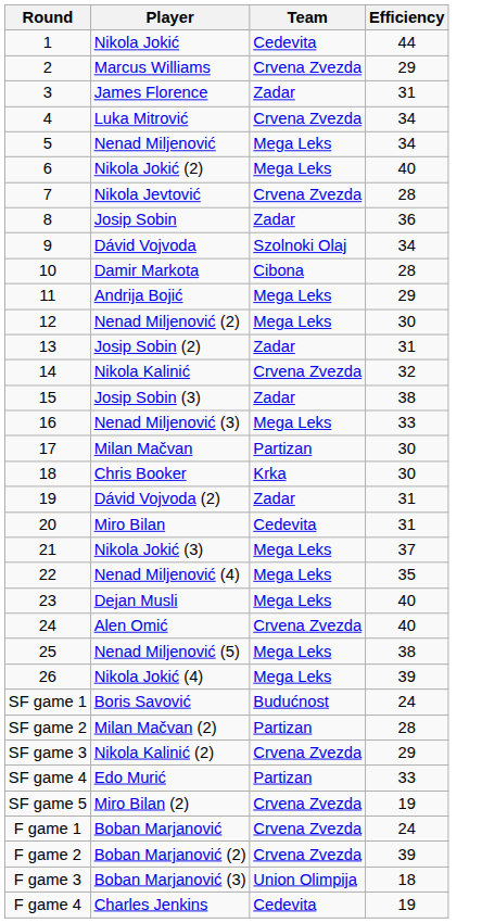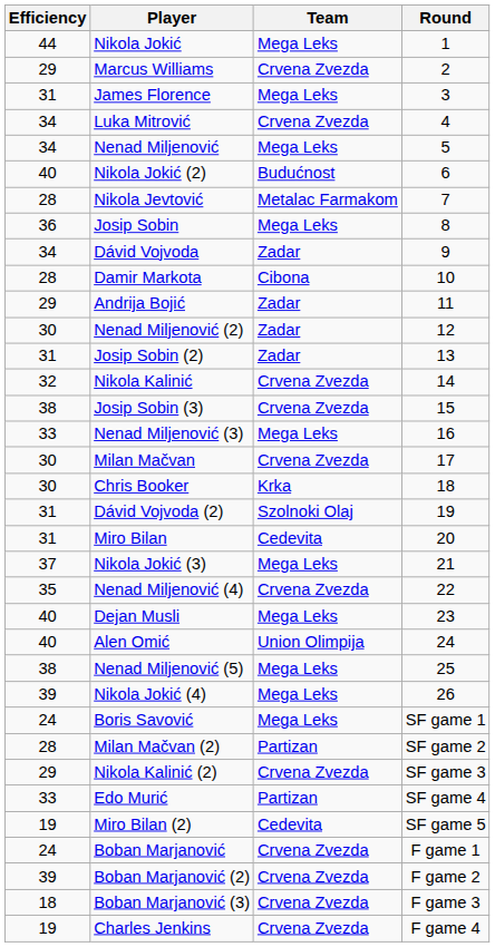 <table class="wikitable sortable" style="text-align: center;">
 <tr>
-<th align="center">Round</th>
+<th align="center">Efficiency</th>
 <th align="center">Player</th>
 <th align="center">Team</th>
-<th align="center">Efficiency</th>
+<th align="center">Round</th>
 </tr>
 <tr>
+<td>44</td>
+<td align="left"> <a href='#'>Nikola Jokić</a></td>
+<td align="left"> <a href='#'>Mega Leks</a></td>
 <td>1</td>
-<td align="left"> <a href='#'>Nikola Jokić</a></td>
-<td align="left"> <a href='#'>Cedevita</a></td>
-<td>44</td>
 </tr>
 <tr>
-<td>2</td>
+<td>29</td>
 <td align="left"> <a href='#'>Marcus Williams</a></td>
 <td align="left"> <a href='#'>Crvena Zvezda</a></td>
-<td>29</td>
+<td>2</td>
 </tr>
 <tr>
+<td>31</td>
+<td align="left"> <a href='#'>James Florence</a></td>
+<td align="left"> <a href='#'>Mega Leks</a></td>
 <td>3</td>
-<td align="left"> <a href='#'>James Florence</a></td>
-<td align="left"> <a href='#'>Zadar</a></td>
-<td>31</td>
 </tr>
 <tr>
-<td>4</td>
+<td>34</td>
 <td align="left"> <a href='#'>Luka Mitrović</a></td>
 <td align="left"> <a href='#'>Crvena Zvezda</a></td>
-<td>34</td>
+<td>4</td>
 </tr>
 <tr>
-<td>5</td>
+<td>34</td>
 <td align="left"> <a href='#'>Nenad Miljenović</a></td>
 <td align="left"> <a href='#'>Mega Leks</a></td>
-<td>34</td>
+<td>5</td>
 </tr>
 <tr>
+<td>40</td>
+<td align="left"> <a href='#'>Nikola Jokić</a> (2)</td>
+<td align="left"> <a href='#'>Budućnost</a></td>
 <td>6</td>
-<td align="left"> <a href='#'>Nikola Jokić</a> (2)</td>
-<td align="left"> <a href='#'>Mega Leks</a></td>
-<td>40</td>
 </tr>
 <tr>
+<td>28</td>
+<td align="left"> <a href='#'>Nikola Jevtović</a></td>
+<td align="left"> <a href='#'>Metalac Farmakom</a></td>
 <td>7</td>
-<td align="left"> <a href='#'>Nikola Jevtović</a></td>
-<td align="left"> <a href='#'>Crvena Zvezda</a></td>
-<td>28</td>
 </tr>
 <tr>
+<td>36</td>
+<td align="left"> <a href='#'>Josip Sobin</a></td>
+<td align="left"> <a href='#'>Mega Leks</a></td>
 <td>8</td>
-<td align="left"> <a href='#'>Josip Sobin</a></td>
-<td align="left"> <a href='#'>Zadar</a></td>
-<td>36</td>
 </tr>
 <tr>
+<td>34</td>
+<td align="left"> <a href='#'>Dávid Vojvoda</a></td>
+<td align="left"> <a href='#'>Zadar</a></td>
 <td>9</td>
-<td align="left"> <a href='#'>Dávid Vojvoda</a></td>
-<td align="left"> <a href='#'>Szolnoki Olaj</a></td>
-<td>34</td>
 </tr>
 <tr>
-<td>10</td>
+<td>28</td>
 <td align="left"> <a href='#'>Damir Markota</a></td>
 <td align="left"> <a href='#'>Cibona</a></td>
-<td>28</td>
+<td>10</td>
 </tr>
 <tr>
+<td>29</td>
+<td align="left"> <a href='#'>Andrija Bojić</a></td>
+<td align="left"> <a href='#'>Zadar</a></td>
 <td>11</td>
-<td align="left"> <a href='#'>Andrija Bojić</a></td>
-<td align="left"> <a href='#'>Mega Leks</a></td>
-<td>29</td>
 </tr>
 <tr>
+<td>30</td>
+<td align="left"> <a href='#'>Nenad Miljenović</a> (2)</td>
+<td align="left"> <a href='#'>Zadar</a></td>
 <td>12</td>
-<td align="left"> <a href='#'>Nenad Miljenović</a> (2)</td>
-<td align="left"> <a href='#'>Mega Leks</a></td>
-<td>30</td>
 </tr>
 <tr>
-<td>13</td>
+<td>31</td>
 <td align="left"> <a href='#'>Josip Sobin</a> (2)</td>
 <td align="left"> <a href='#'>Zadar</a></td>
-<td>31</td>
+<td>13</td>
 </tr>
 <tr>
-<td>14</td>
+<td>32</td>
 <td align="left"> <a href='#'>Nikola Kalinić</a></td>
 <td align="left"> <a href='#'>Crvena Zvezda</a></td>
-<td>32</td>
+<td>14</td>
 </tr>
 <tr>
+<td>38</td>
+<td align="left"> <a href='#'>Josip Sobin</a> (3)</td>
+<td align="left"> <a href='#'>Crvena Zvezda</a></td>
 <td>15</td>
-<td align="left"> <a href='#'>Josip Sobin</a> (3)</td>
-<td align="left"> <a href='#'>Zadar</a></td>
-<td>38</td>
 </tr>
 <tr>
-<td>16</td>
+<td>33</td>
 <td align="left"> <a href='#'>Nenad Miljenović</a> (3)</td>
 <td align="left"> <a href='#'>Mega Leks</a></td>
-<td>33</td>
+<td>16</td>
 </tr>
 <tr>
+<td>30</td>
+<td align="left"> <a href='#'>Milan Mačvan</a></td>
+<td align="left"> <a href='#'>Crvena Zvezda</a></td>
 <td>17</td>
-<td align="left"> <a href='#'>Milan Mačvan</a></td>
+</tr>
+<tr>
+<td>30</td>
+<td align="left"> <a href='#'>Chris Booker</a></td>
+<td align="left"> <a href='#'>Krka</a></td>
+<td>18</td>
+</tr>
+<tr>
+<td>31</td>
+<td align="left"> <a href='#'>Dávid Vojvoda</a> (2)</td>
+<td align="left"> <a href='#'>Szolnoki Olaj</a></td>
+<td>19</td>
+</tr>
+<tr>
+<td>31</td>
+<td align="left"> <a href='#'>Miro Bilan</a></td>
+<td align="left"> <a href='#'>Cedevita</a></td>
+<td>20</td>
+</tr>
+<tr>
+<td>37</td>
+<td align="left"> <a href='#'>Nikola Jokić</a> (3)</td>
+<td align="left"> <a href='#'>Mega Leks</a></td>
+<td>21</td>
+</tr>
+<tr>
+<td>35</td>
+<td align="left"> <a href='#'>Nenad Miljenović</a> (4)</td>
+<td align="left"> <a href='#'>Crvena Zvezda</a></td>
+<td>22</td>
+</tr>
+<tr>
+<td>40</td>
+<td align="left"> <a href='#'>Dejan Musli</a></td>
+<td align="left"> <a href='#'>Mega Leks</a></td>
+<td>23</td>
+</tr>
+<tr>
+<td>40</td>
+<td align="left"> <a href='#'>Alen Omić</a></td>
+<td align="left"> <a href='#'>Union Olimpija</a></td>
+<td>24</td>
+</tr>
+<tr>
+<td>38</td>
+<td align="left"> <a href='#'>Nenad Miljenović</a> (5)</td>
+<td align="left"> <a href='#'>Mega Leks</a></td>
+<td>25</td>
+</tr>
+<tr>
+<td>39</td>
+<td align="left"> <a href='#'>Nikola Jokić</a> (4)</td>
+<td align="left"> <a href='#'>Mega Leks</a></td>
+<td>26</td>
+</tr>
+<tr>
+<td>24</td>
+<td align="left"> <a href='#'>Boris Savović</a></td>
+<td align="left"> <a href='#'>Mega Leks</a></td>
+<td>SF game 1</td>
+</tr>
+<tr>
+<td>28</td>
+<td align="left"> <a href='#'>Milan Mačvan</a> (2)</td>
 <td align="left"> <a href='#'>Partizan</a></td>
-<td>30</td>
+<td>SF game 2</td>
+</tr>
+<tr>
+<td>29</td>
+<td align="left"> <a href='#'>Nikola Kalinić</a> (2)</td>
+<td align="left"> <a href='#'>Crvena Zvezda</a></td>
+<td>SF game 3</td>
+</tr>
+<tr>
+<td>33</td>
+<td align="left"> <a href='#'>Edo Murić</a></td>
+<td align="left"> <a href='#'>Partizan</a></td>
+<td>SF game 4</td>
+</tr>
+<tr>
+<td>19</td>
+<td align="left"> <a href='#'>Miro Bilan</a> (2)</td>
+<td align="left"> <a href='#'>Cedevita</a></td>
+<td>SF game 5</td>
+</tr>
+<tr>
+<td>24</td>
+<td align="left"> <a href='#'>Boban Marjanović</a></td>
+<td align="left"> <a href='#'>Crvena Zvezda</a></td>
+<td>F game 1</td>
+</tr>
+<tr>
+<td>39</td>
+<td align="left"> <a href='#'>Boban Marjanović</a> (2)</td>
+<td align="left"> <a href='#'>Crvena Zvezda</a></td>
+<td>F game 2</td>
 </tr>
 <tr>
 <td>18</td>
-<td align="left"> <a href='#'>Chris Booker</a></td>
-<td align="left"> <a href='#'>Krka</a></td>
-<td>30</td>
+<td align="left"> <a href='#'>Boban Marjanović</a> (3)</td>
+<td align="left"> <a href='#'>Crvena Zvezda</a></td>
+<td>F game 3</td>
 </tr>
 <tr>
 <td>19</td>
-<td align="left"> <a href='#'>Dávid Vojvoda</a> (2)</td>
-<td align="left"> <a href='#'>Zadar</a></td>
-<td>31</td>
-</tr>
-<tr>
-<td>20</td>
-<td align="left"> <a href='#'>Miro Bilan</a></td>
-<td align="left"> <a href='#'>Cedevita</a></td>
-<td>31</td>
-</tr>
-<tr>
-<td>21</td>
-<td align="left"> <a href='#'>Nikola Jokić</a> (3)</td>
-<td align="left"> <a href='#'>Mega Leks</a></td>
-<td>37</td>
-</tr>
-<tr>
-<td>22</td>
-<td align="left"> <a href='#'>Nenad Miljenović</a> (4)</td>
-<td align="left"> <a href='#'>Mega Leks</a></td>
-<td>35</td>
-</tr>
-<tr>
-<td>23</td>
-<td align="left"> <a href='#'>Dejan Musli</a></td>
-<td align="left"> <a href='#'>Mega Leks</a></td>
-<td>40</td>
-</tr>
-<tr>
-<td>24</td>
-<td align="left"> <a href='#'>Alen Omić</a></td>
+<td align="left"> <a href='#'>Charles Jenkins</a></td>
 <td align="left"> <a href='#'>Crvena Zvezda</a></td>
-<td>40</td>
-</tr>
-<tr>
-<td>25</td>
-<td align="left"> <a href='#'>Nenad Miljenović</a> (5)</td>
-<td align="left"> <a href='#'>Mega Leks</a></td>
-<td>38</td>
-</tr>
-<tr>
-<td>26</td>
-<td align="left"> <a href='#'>Nikola Jokić</a> (4)</td>
-<td align="left"> <a href='#'>Mega Leks</a></td>
-<td>39</td>
-</tr>
-<tr>
-<td>SF game 1</td>
-<td align="left"> <a href='#'>Boris Savović</a></td>
-<td align="left"> <a href='#'>Budućnost</a></td>
-<td>24</td>
-</tr>
-<tr>
-<td>SF game 2</td>
-<td align="left"> <a href='#'>Milan Mačvan</a> (2)</td>
-<td align="left"> <a href='#'>Partizan</a></td>
-<td>28</td>
-</tr>
-<tr>
-<td>SF game 3</td>
-<td align="left"> <a href='#'>Nikola Kalinić</a> (2)</td>
-<td align="left"> <a href='#'>Crvena Zvezda</a></td>
-<td>29</td>
-</tr>
-<tr>
-<td>SF game 4</td>
-<td align="left"> <a href='#'>Edo Murić</a></td>
-<td align="left"> <a href='#'>Partizan</a></td>
-<td>33</td>
-</tr>
-<tr>
-<td>SF game 5</td>
-<td align="left"> <a href='#'>Miro Bilan</a> (2)</td>
-<td align="left"> <a href='#'>Crvena Zvezda</a></td>
-<td>19</td>
-</tr>
-<tr>
-<td>F game 1</td>
-<td align="left"> <a href='#'>Boban Marjanović</a></td>
-<td align="left"> <a href='#'>Crvena Zvezda</a></td>
-<td>24</td>
-</tr>
-<tr>
-<td>F game 2</td>
-<td align="left"> <a href='#'>Boban Marjanović</a> (2)</td>
-<td align="left"> <a href='#'>Crvena Zvezda</a></td>
-<td>39</td>
-</tr>
-<tr>
-<td>F game 3</td>
-<td align="left"> <a href='#'>Boban Marjanović</a> (3)</td>
-<td align="left"> <a href='#'>Union Olimpija</a></td>
-<td>18</td>
-</tr>
-<tr>
 <td>F game 4</td>
-<td align="left"> <a href='#'>Charles Jenkins</a></td>
-<td align="left"> <a href='#'>Cedevita</a></td>
-<td>19</td>
 </tr>
 </table>
